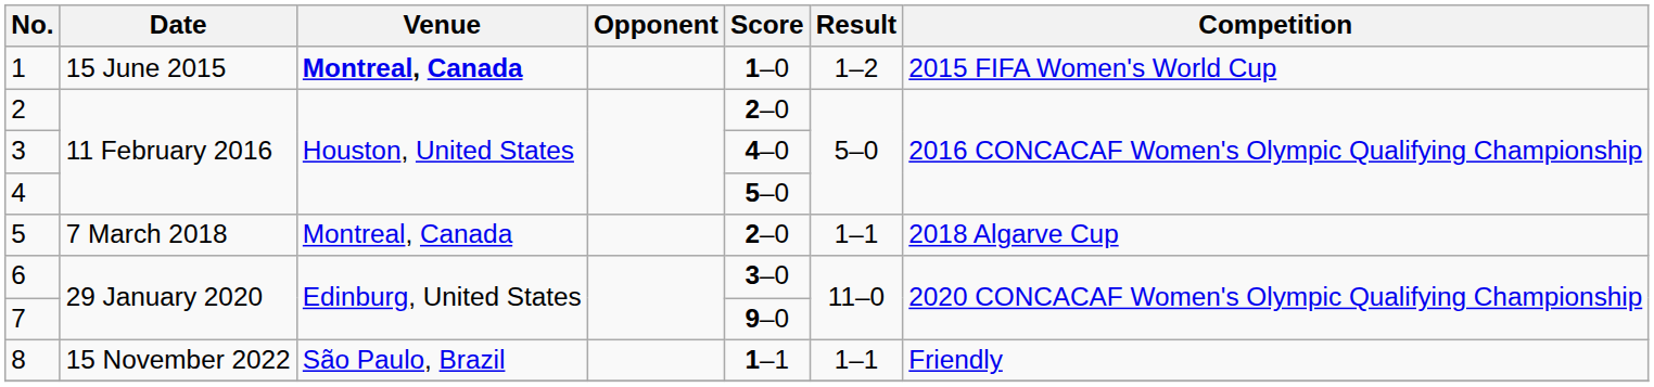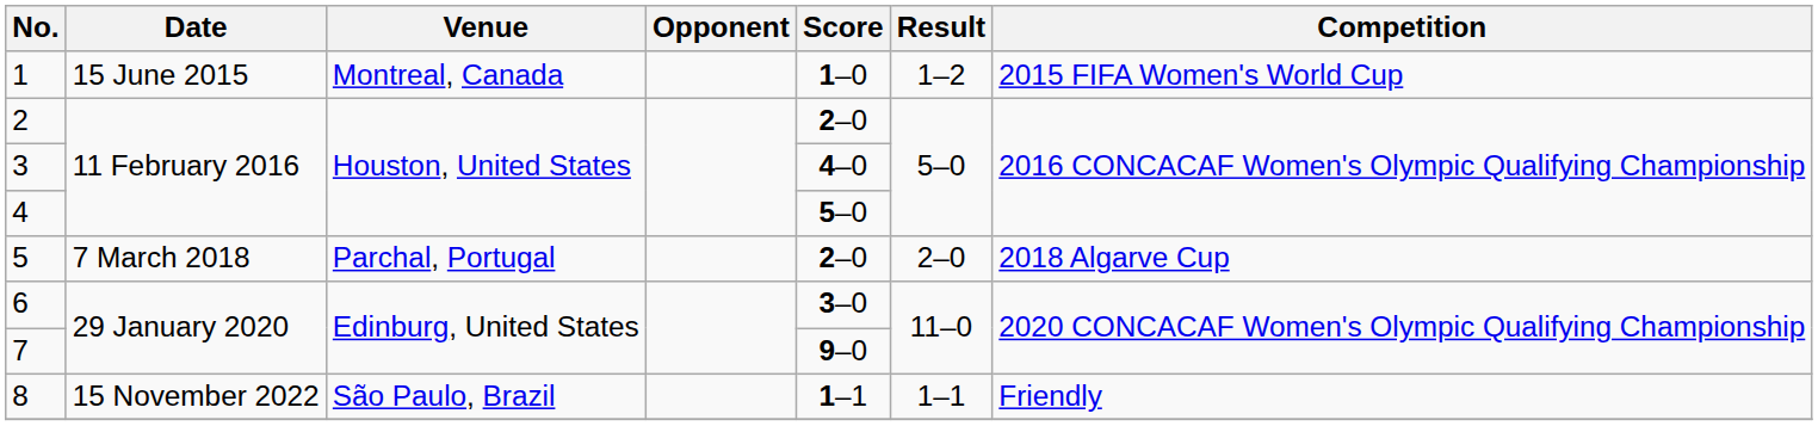 <table class="wikitable sortable">
 <tr>
 <th scope="col">No.</th>
 <th scope="col">Date</th>
 <th scope="col">Venue</th>
 <th scope="col">Opponent</th>
 <th scope="col">Score</th>
 <th scope="col">Result</th>
 <th scope="col">Competition</th>
 </tr>
 <tr>
 <td>1</td>
 <td>15 June 2015</td>
-<td><strong><a href='#'>Montreal</a>, <a href='#'>Canada</a></strong></td>
+<td><a href='#'>Montreal</a>, <a href='#'>Canada</a></td>
 <td></td>
 <td align=center><strong>1</strong>–0</td>
 <td align=center>1–2</td>
 <td><a href='#'>2015 FIFA Women's World Cup</a></td>
 </tr>
 <tr>
 <td>2</td>
 <td rowspan="3">11 February 2016</td>
 <td rowspan="3"><a href='#'>Houston</a>, <a href='#'>United States</a></td>
 <td rowspan="3"></td>
 <td align=center><strong>2</strong>–0</td>
 <td rowspan="3" align=center>5–0</td>
 <td rowspan="3"><a href='#'>2016 CONCACAF Women's Olympic Qualifying Championship</a></td>
 </tr>
 <tr>
 <td>3</td>
 <td align=center><strong>4</strong>–0</td>
 </tr>
 <tr>
 <td>4</td>
 <td align=center><strong>5</strong>–0</td>
 </tr>
 <tr>
 <td>5</td>
 <td>7 March 2018</td>
-<td><a href='#'>Montreal</a>, <a href='#'>Canada</a></td>
+<td><a href='#'>Parchal</a>, <a href='#'>Portugal</a></td>
 <td></td>
 <td align=center><strong>2</strong>–0</td>
-<td align=center>1–1</td>
+<td align=center>2–0</td>
 <td><a href='#'>2018 Algarve Cup</a></td>
 </tr>
 <tr>
 <td>6</td>
 <td rowspan="2">29 January 2020</td>
 <td rowspan="2"><a href='#'>Edinburg</a>, United States</td>
 <td rowspan="2"></td>
 <td align=center><strong>3</strong>–0</td>
 <td rowspan="2" align=center>11–0</td>
 <td rowspan="2"><a href='#'>2020 CONCACAF Women's Olympic Qualifying Championship</a></td>
 </tr>
 <tr>
 <td>7</td>
 <td align=center><strong>9</strong>–0</td>
 </tr>
 <tr>
 <td>8</td>
 <td>15 November 2022</td>
 <td><a href='#'>São Paulo</a>, <a href='#'>Brazil</a></td>
 <td></td>
 <td align=center><strong>1</strong>–1</td>
 <td align=center>1–1</td>
 <td><a href='#'>Friendly</a></td>
 </tr>
 <tr>
 </tr>
 </table>
